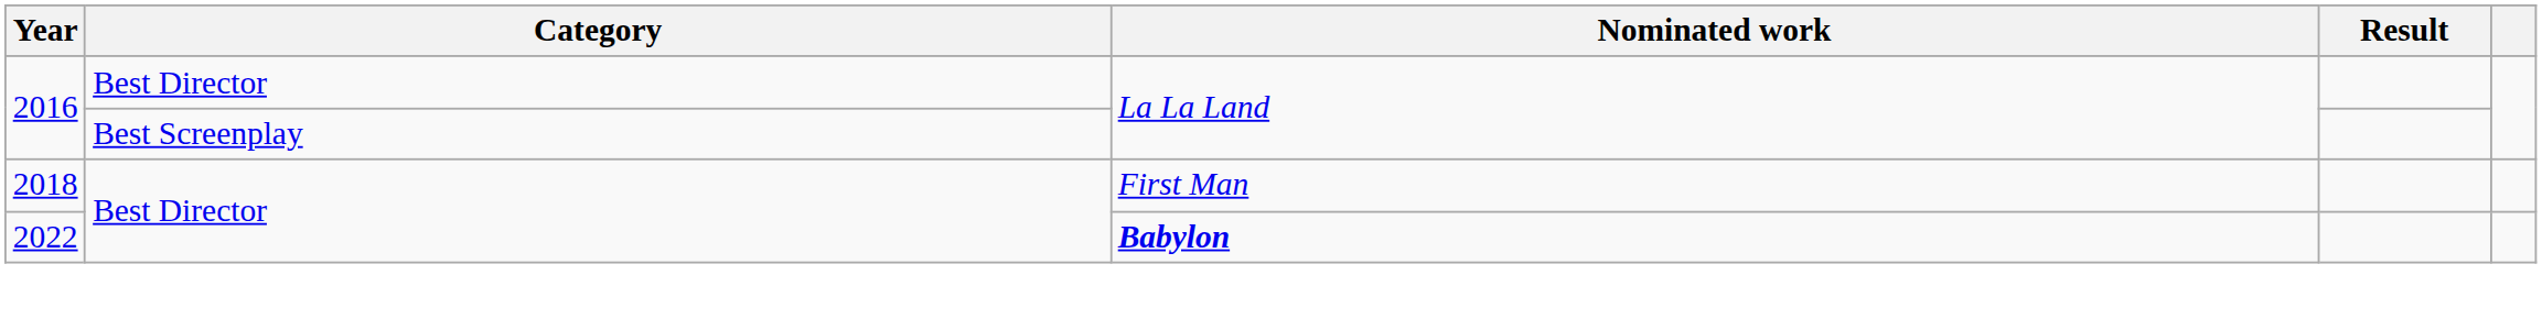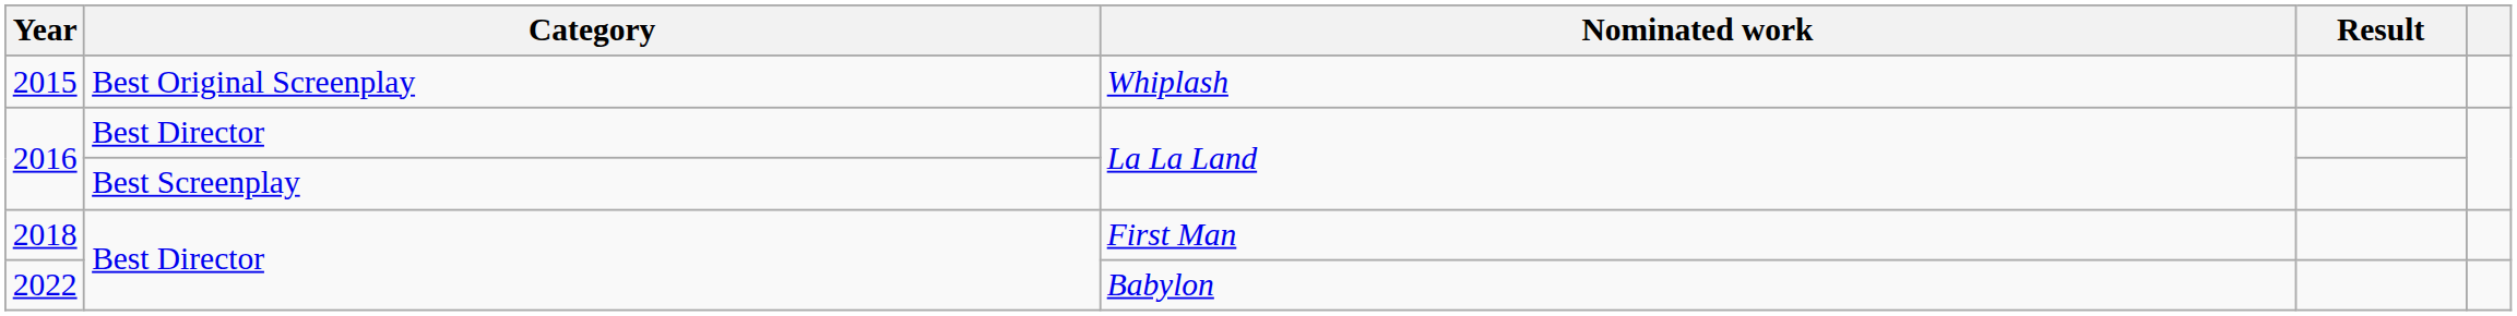 <table class=wikitable>
 <tr>
 <th scope="col" style="width:1em;">Year</th>
 <th scope="col" style="width:33em;">Category</th>
 <th scope="col" style="width:39em;">Nominated work</th>
 <th scope="col" style="width:5em;">Result</th>
 <th scope="col" style="width:1em;"></th>
+</tr>
+<tr>
+<td><a href='#'>2015</a></td>
+<td><a href='#'>Best Original Screenplay</a></td>
+<td><em><a href='#'>Whiplash</a></em></td>
+<td></td>
+<td></td>
 </tr>
 <tr>
 <td rowspan="2"><a href='#'>2016</a></td>
 <td><a href='#'>Best Director</a></td>
 <td rowspan="2"><em><a href='#'>La La Land</a></em></td>
 <td></td>
 <td rowspan="2"></td>
 </tr>
 <tr>
 <td><a href='#'>Best Screenplay</a></td>
 <td></td>
 </tr>
 <tr>
 <td><a href='#'>2018</a></td>
 <td rowspan=2><a href='#'>Best Director</a></td>
 <td><em><a href='#'>First Man</a></em></td>
 <td></td>
 <td></td>
 </tr>
 <tr>
 <td><a href='#'>2022</a></td>
-<td><strong><em><a href='#'>Babylon</a></em></strong></td>
+<td><em><a href='#'>Babylon</a></em></td>
 <td></td>
 <td></td>
 </tr>
 </table>
